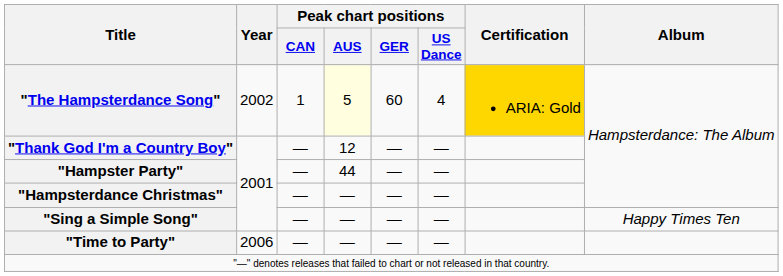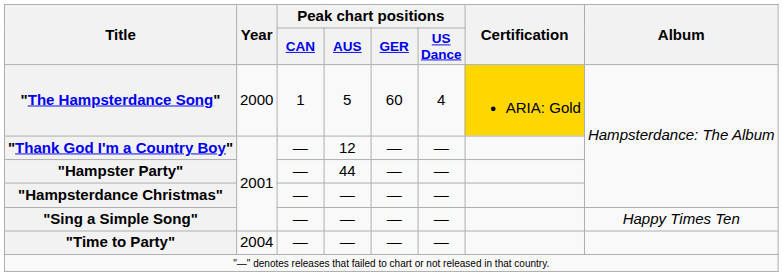 <table class="wikitable plainrowheaders" style="text-align:center;">
 <tr>
 <th scope="col" rowspan="2">Title</th>
 <th scope="col" rowspan="2">Year</th>
 <th scope="col" colspan="4">Peak chart positions</th>
 <th scope="col" rowspan="2">Certification</th>
 <th scope="col" rowspan="2">Album</th>
 </tr>
 <tr>
 <th scope="col" style="width:3em;font-size:90%;"><a href='#'>CAN</a><br></th>
 <th scope="col" style="width:3em;font-size:90%;"><a href='#'>AUS</a><br></th>
 <th scope="col" style="width:3em;font-size:90%;"><a href='#'>GER</a></th>
 <th scope="col" style="width:3em;font-size:90%;"><a href='#'>US Dance</a><br></th>
 </tr>
 <tr>
 <th scope="row">"<a href='#'>The Hampsterdance Song</a>"</th>
-<td>2002</td>
+<td>2000</td>
 <td>1</td>
-<td style="background: lightyellow;">5</td>
+<td>5</td>
 <td>60</td>
 <td>4</td>
 <td style="background: gold;"><br><ul><li>ARIA: Gold</li></ul></td>
 <td rowspan="4"><em>Hampsterdance: The Album</em></td>
 </tr>
 <tr>
 <th scope="row">"<a href='#'>Thank God I'm a Country Boy</a>"</th>
 <td rowspan="4">2001</td>
 <td>—</td>
 <td>12</td>
 <td>—</td>
 <td>—</td>
 <td></td>
 </tr>
 <tr>
 <th scope="row">"Hampster Party"</th>
 <td>—</td>
 <td>44</td>
 <td>—</td>
 <td>—</td>
 <td></td>
 </tr>
 <tr>
 <th scope="row">"Hampsterdance Christmas"</th>
 <td>—</td>
 <td>—</td>
 <td>—</td>
 <td>—</td>
 <td></td>
 </tr>
 <tr>
 <th scope="row">"Sing a Simple Song"</th>
 <td>—</td>
 <td>—</td>
 <td>—</td>
 <td>—</td>
 <td></td>
 <td><em>Happy Times Ten</em></td>
 </tr>
 <tr>
 <th scope="row">"Time to Party"</th>
-<td>2006</td>
+<td>2004</td>
 <td>—</td>
 <td>—</td>
 <td>—</td>
 <td>—</td>
 <td></td>
 <td></td>
 </tr>
 <tr>
 <td colspan="8" style="text-align:center; font-size:8pt;">"—" denotes releases that failed to chart or not released in that country.</td>
 </tr>
 </table>
